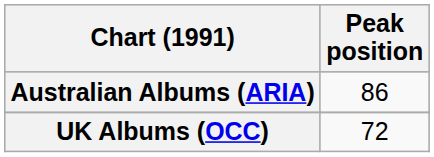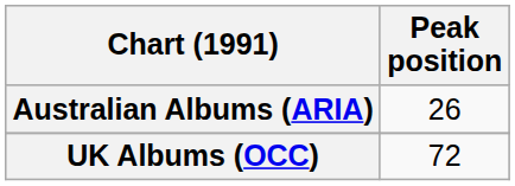 <table class="wikitable sortable plainrowheaders">
 <tr>
 <th>Chart (1991)</th>
 <th>Peak<br>position</th>
 </tr>
 <tr>
 <th scope="row">Australian Albums (<a href='#'>ARIA</a>)</th>
-<td style="text-align:center;">86</td>
+<td style="text-align:center;">26</td>
 </tr>
 <tr>
 </tr>
 <tr>
 </tr>
 <tr>
 </tr>
 <tr>
 <th scope="row">UK Albums (<a href='#'>OCC</a>)</th>
 <td style="text-align:center;">72</td>
 </tr>
 </table>
